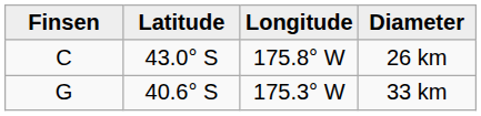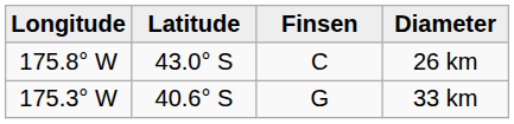 <table class="wikitable">
 <tr>
+<th width="25%" style="background:#eeeeee;">Longitude</th>
+<th width="25%" style="background:#eeeeee;">Latitude</th>
 <th width="25%" style="background:#eeeeee;">Finsen</th>
-<th width="25%" style="background:#eeeeee;">Latitude</th>
-<th width="25%" style="background:#eeeeee;">Longitude</th>
 <th width="25%" style="background:#eeeeee;">Diameter</th>
 </tr>
 <tr>
+<td align="center">175.8° W</td>
+<td align="center">43.0° S</td>
 <td align="center">C</td>
-<td align="center">43.0° S</td>
-<td align="center">175.8° W</td>
 <td align="center">26 km</td>
 </tr>
 <tr>
+<td align="center">175.3° W</td>
+<td align="center">40.6° S</td>
 <td align="center">G</td>
-<td align="center">40.6° S</td>
-<td align="center">175.3° W</td>
 <td align="center">33 km</td>
 </tr>
 </table>
